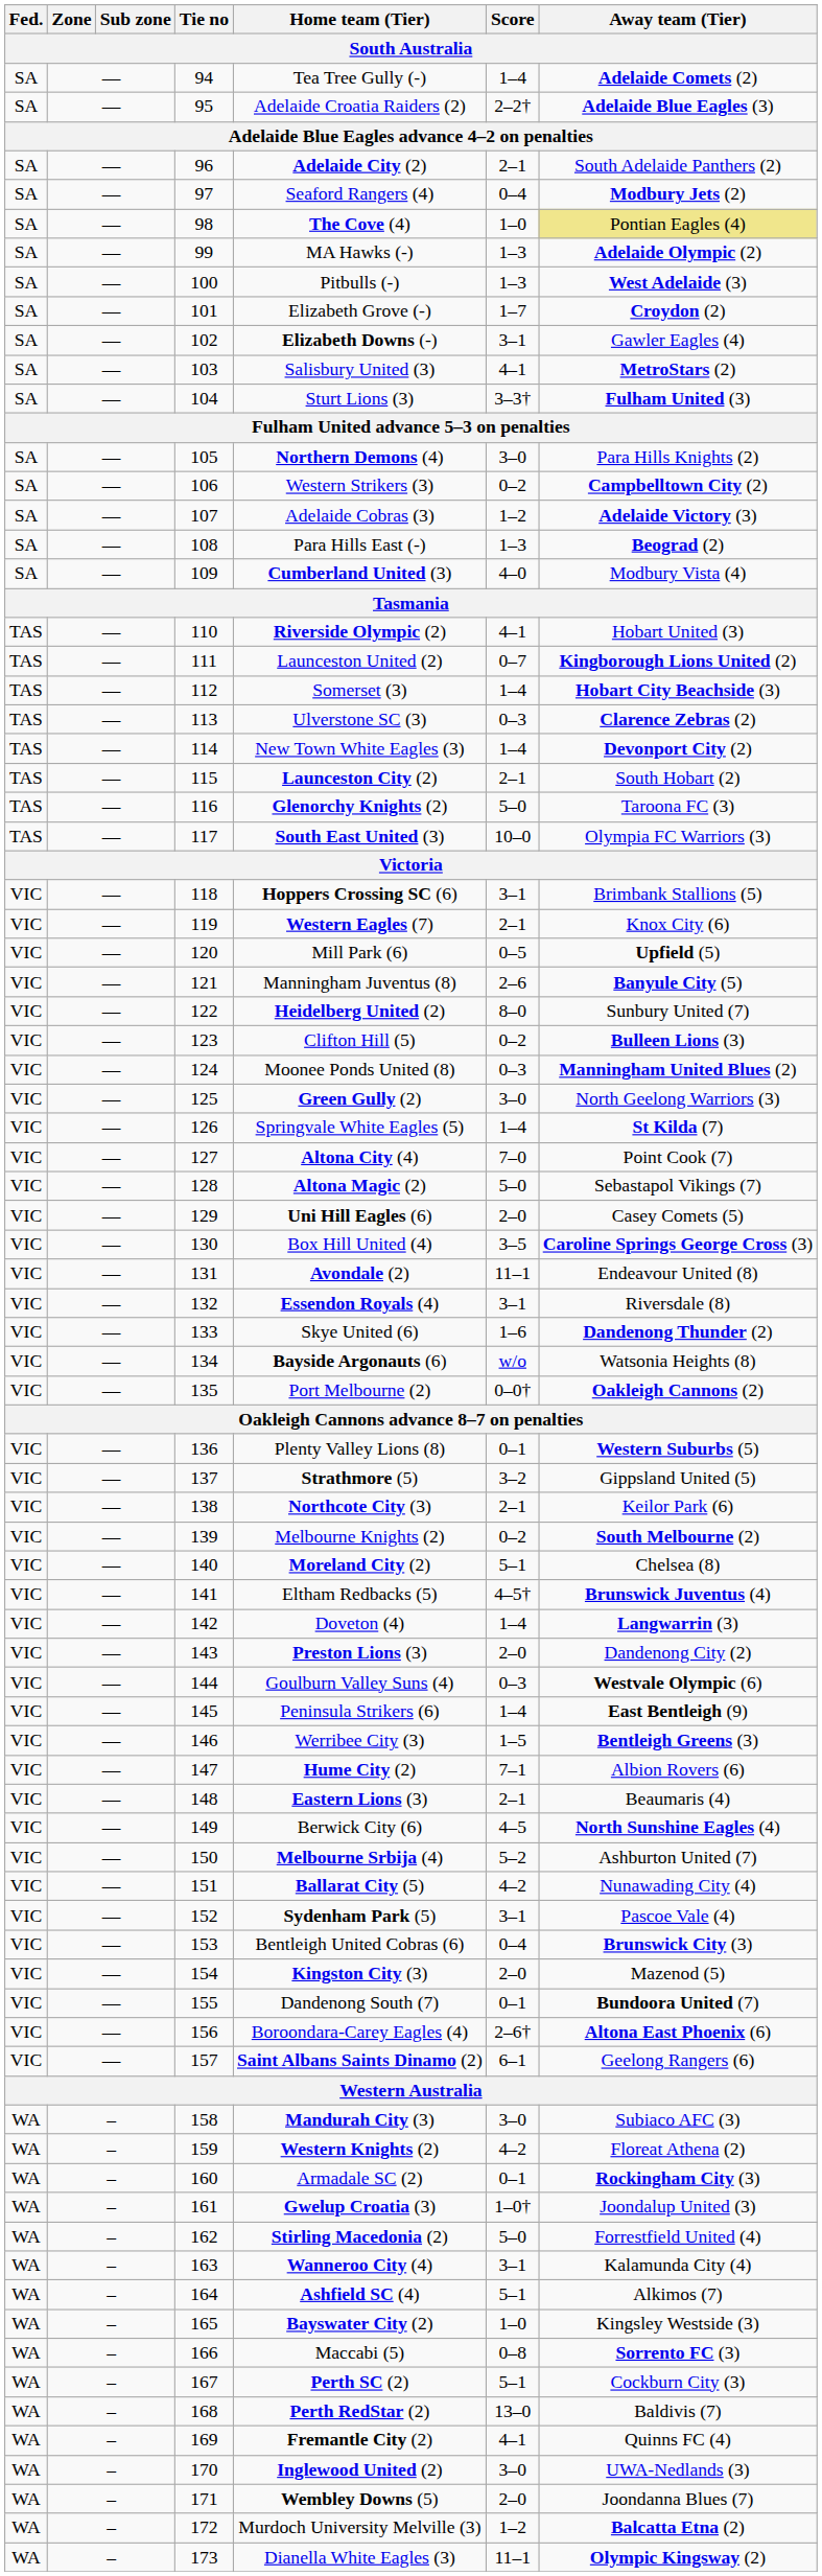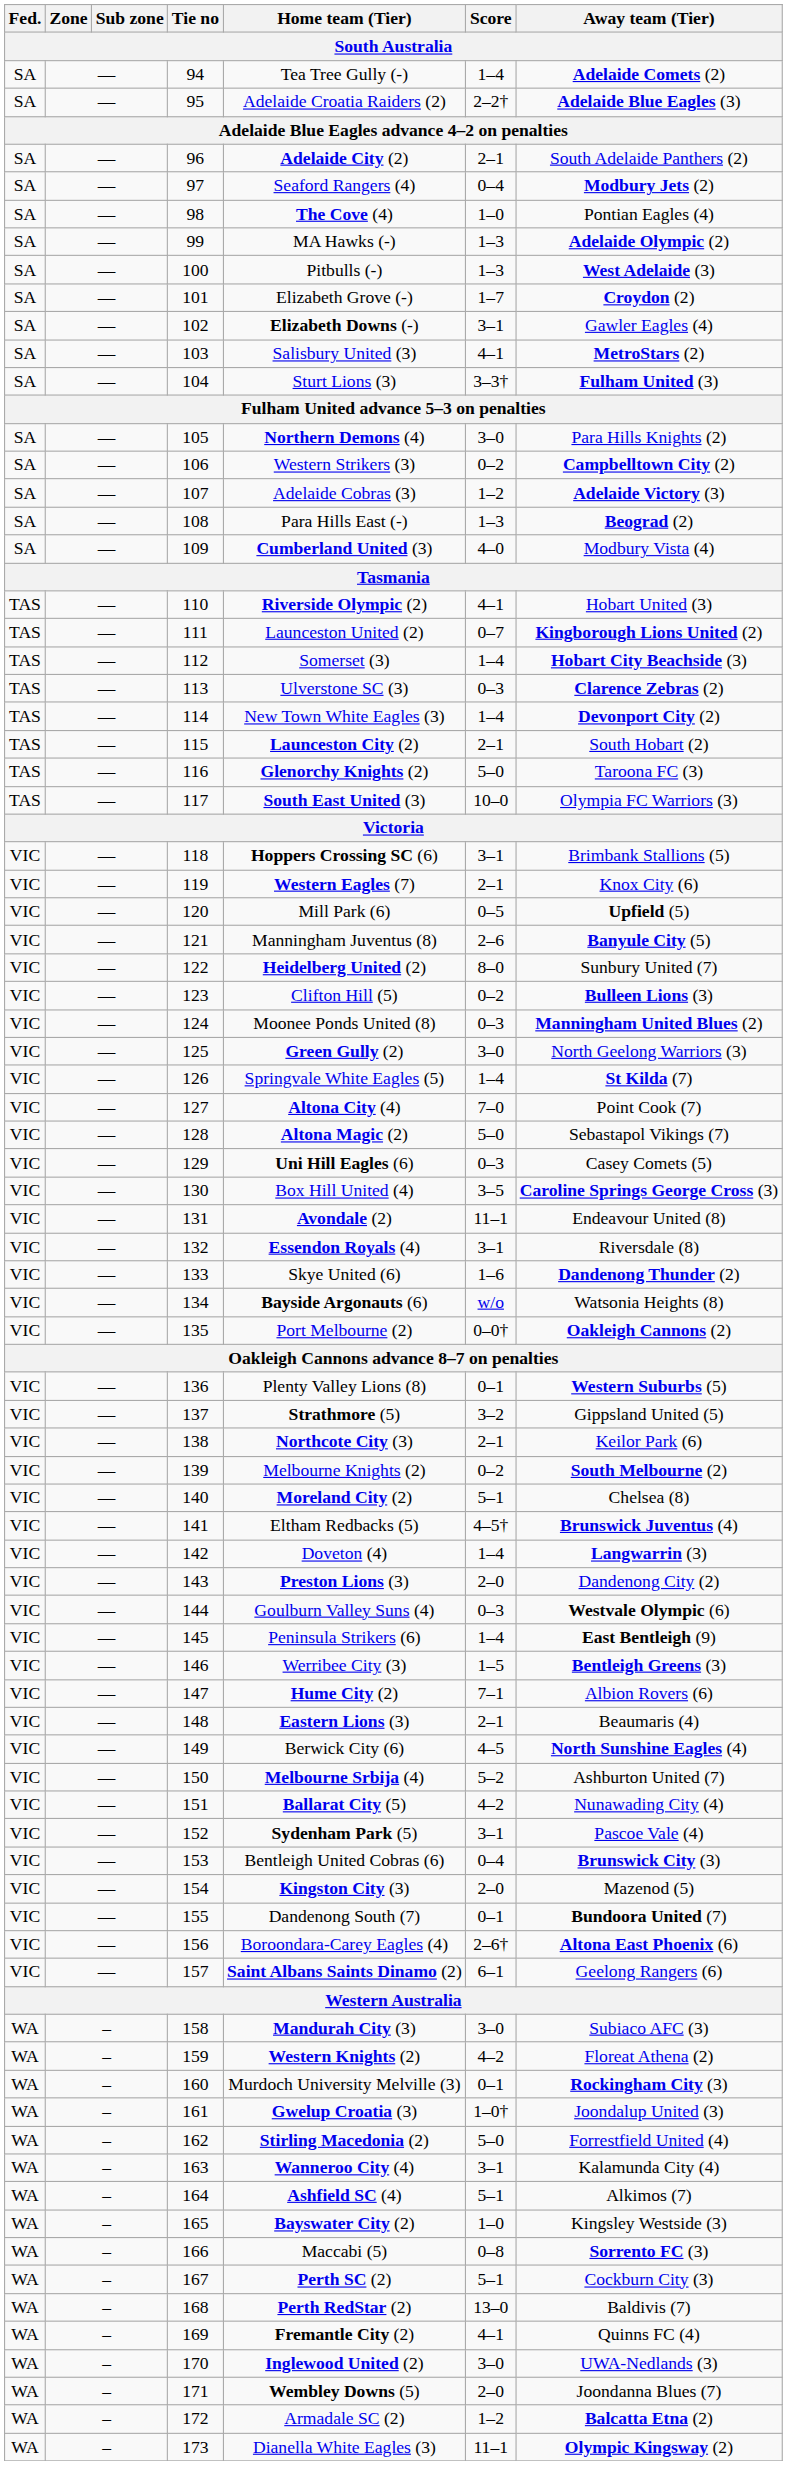 <table class="wikitable" style="text-align:center">
 <tr>
 <th>Fed.</th>
 <th>Zone</th>
 <th>Sub zone</th>
 <th>Tie no</th>
 <th>Home team (Tier)</th>
 <th>Score</th>
 <th>Away team (Tier)</th>
 </tr>
 <tr>
 <th colspan=7><a href='#'>South Australia</a></th>
 </tr>
 <tr>
 <td>SA</td>
 <td colspan=2>—</td>
 <td>94</td>
 <td>Tea Tree Gully (-)</td>
 <td>1–4</td>
 <td><strong><a href='#'>Adelaide Comets</a></strong> (2)</td>
 </tr>
 <tr>
 <td>SA</td>
 <td colspan=2>—</td>
 <td>95</td>
 <td><a href='#'>Adelaide Croatia Raiders</a> (2)</td>
 <td>2–2†</td>
 <td><strong><a href='#'>Adelaide Blue Eagles</a></strong> (3)</td>
 </tr>
 <tr>
 <th colspan=7>Adelaide Blue Eagles advance 4–2 on penalties</th>
 </tr>
 <tr>
 <td>SA</td>
 <td colspan=2>—</td>
 <td>96</td>
 <td><strong><a href='#'>Adelaide City</a></strong> (2)</td>
 <td>2–1</td>
 <td><a href='#'>South Adelaide Panthers</a> (2)</td>
 </tr>
 <tr>
 <td>SA</td>
 <td colspan=2>—</td>
 <td>97</td>
 <td><a href='#'>Seaford Rangers</a> (4)</td>
 <td>0–4</td>
 <td><strong><a href='#'>Modbury Jets</a></strong> (2)</td>
 </tr>
 <tr>
 <td>SA</td>
 <td colspan=2>—</td>
 <td>98</td>
 <td><strong><a href='#'>The Cove</a></strong> (4)</td>
 <td>1–0</td>
-<td style="background: khaki;">Pontian Eagles (4)</td>
+<td>Pontian Eagles (4)</td>
 </tr>
 <tr>
 <td>SA</td>
 <td colspan=2>—</td>
 <td>99</td>
 <td>MA Hawks (-)</td>
 <td>1–3</td>
 <td><strong><a href='#'>Adelaide Olympic</a></strong> (2)</td>
 </tr>
 <tr>
 <td>SA</td>
 <td colspan=2>—</td>
 <td>100</td>
 <td>Pitbulls (-)</td>
 <td>1–3</td>
 <td><strong><a href='#'>West Adelaide</a></strong> (3)</td>
 </tr>
 <tr>
 <td>SA</td>
 <td colspan=2>—</td>
 <td>101</td>
 <td>Elizabeth Grove (-)</td>
 <td>1–7</td>
 <td><strong><a href='#'>Croydon</a></strong> (2)</td>
 </tr>
 <tr>
 <td>SA</td>
 <td colspan=2>—</td>
 <td>102</td>
 <td><strong>Elizabeth Downs</strong> (-)</td>
 <td>3–1</td>
 <td><a href='#'>Gawler Eagles</a> (4)</td>
 </tr>
 <tr>
 <td>SA</td>
 <td colspan=2>—</td>
 <td>103</td>
 <td><a href='#'>Salisbury United</a> (3)</td>
 <td>4–1</td>
 <td><strong><a href='#'>MetroStars</a></strong> (2)</td>
 </tr>
 <tr>
 <td>SA</td>
 <td colspan=2>—</td>
 <td>104</td>
 <td><a href='#'>Sturt Lions</a> (3)</td>
 <td>3–3†</td>
 <td><strong><a href='#'>Fulham United</a></strong> (3)</td>
 </tr>
 <tr>
 <th colspan=7>Fulham United advance 5–3 on penalties</th>
 </tr>
 <tr>
 <td>SA</td>
 <td colspan=2>—</td>
 <td>105</td>
 <td><strong><a href='#'>Northern Demons</a></strong> (4)</td>
 <td>3–0</td>
 <td><a href='#'>Para Hills Knights</a> (2)</td>
 </tr>
 <tr>
 <td>SA</td>
 <td colspan=2>—</td>
 <td>106</td>
 <td><a href='#'>Western Strikers</a> (3)</td>
 <td>0–2</td>
 <td><strong><a href='#'>Campbelltown City</a></strong> (2)</td>
 </tr>
 <tr>
 <td>SA</td>
 <td colspan=2>—</td>
 <td>107</td>
 <td><a href='#'>Adelaide Cobras</a> (3)</td>
 <td>1–2</td>
 <td><strong><a href='#'>Adelaide Victory</a></strong> (3)</td>
 </tr>
 <tr>
 <td>SA</td>
 <td colspan=2>—</td>
 <td>108</td>
 <td>Para Hills East (-)</td>
 <td>1–3</td>
 <td><strong><a href='#'>Beograd</a></strong> (2)</td>
 </tr>
 <tr>
 <td>SA</td>
 <td colspan=2>—</td>
 <td>109</td>
 <td><strong><a href='#'>Cumberland United</a></strong> (3)</td>
 <td>4–0</td>
 <td><a href='#'>Modbury Vista</a> (4)</td>
 </tr>
 <tr>
 <th colspan=7><a href='#'>Tasmania</a></th>
 </tr>
 <tr>
 <td>TAS</td>
 <td colspan=2>—</td>
 <td>110</td>
 <td><strong><a href='#'>Riverside Olympic</a></strong> (2)</td>
 <td>4–1</td>
 <td><a href='#'>Hobart United</a> (3)</td>
 </tr>
 <tr>
 <td>TAS</td>
 <td colspan=2>—</td>
 <td>111</td>
 <td><a href='#'>Launceston United</a> (2)</td>
 <td>0–7</td>
 <td><strong><a href='#'>Kingborough Lions United</a></strong> (2)</td>
 </tr>
 <tr>
 <td>TAS</td>
 <td colspan=2>—</td>
 <td>112</td>
 <td><a href='#'>Somerset</a> (3)</td>
 <td>1–4</td>
 <td><strong><a href='#'>Hobart City Beachside</a></strong> (3)</td>
 </tr>
 <tr>
 <td>TAS</td>
 <td colspan=2>—</td>
 <td>113</td>
 <td><a href='#'>Ulverstone SC</a> (3)</td>
 <td>0–3</td>
 <td><strong><a href='#'>Clarence Zebras</a></strong> (2)</td>
 </tr>
 <tr>
 <td>TAS</td>
 <td colspan=2>—</td>
 <td>114</td>
 <td><a href='#'>New Town White Eagles</a> (3)</td>
 <td>1–4</td>
 <td><strong><a href='#'>Devonport City</a></strong> (2)</td>
 </tr>
 <tr>
 <td>TAS</td>
 <td colspan=2>—</td>
 <td>115</td>
 <td><strong><a href='#'>Launceston City</a></strong> (2)</td>
 <td>2–1</td>
 <td><a href='#'>South Hobart</a> (2)</td>
 </tr>
 <tr>
 <td>TAS</td>
 <td colspan=2>—</td>
 <td>116</td>
 <td><strong><a href='#'>Glenorchy Knights</a></strong> (2)</td>
 <td>5–0</td>
 <td><a href='#'>Taroona FC</a> (3)</td>
 </tr>
 <tr>
 <td>TAS</td>
 <td colspan=2>—</td>
 <td>117</td>
 <td><strong><a href='#'>South East United</a></strong> (3)</td>
 <td>10–0</td>
 <td><a href='#'>Olympia FC Warriors</a> (3)</td>
 </tr>
 <tr>
 <th colspan=7><a href='#'>Victoria</a></th>
 </tr>
 <tr>
 <td>VIC</td>
 <td colspan=2>—</td>
 <td>118</td>
 <td><strong>Hoppers Crossing SC</strong> (6)</td>
 <td>3–1</td>
 <td><a href='#'>Brimbank Stallions</a> (5)</td>
 </tr>
 <tr>
 <td>VIC</td>
 <td colspan=2>—</td>
 <td>119</td>
 <td><strong><a href='#'>Western Eagles</a></strong> (7)</td>
 <td>2–1</td>
 <td><a href='#'>Knox City</a> (6)</td>
 </tr>
 <tr>
 <td>VIC</td>
 <td colspan=2>—</td>
 <td>120</td>
 <td>Mill Park (6)</td>
 <td>0–5</td>
 <td><strong>Upfield</strong> (5)</td>
 </tr>
 <tr>
 <td>VIC</td>
 <td colspan=2>—</td>
 <td>121</td>
 <td>Manningham Juventus (8)</td>
 <td>2–6</td>
 <td><strong><a href='#'>Banyule City</a></strong> (5)</td>
 </tr>
 <tr>
 <td>VIC</td>
 <td colspan=2>—</td>
 <td>122</td>
 <td><strong><a href='#'>Heidelberg United</a></strong> (2)</td>
 <td>8–0</td>
 <td>Sunbury United (7)</td>
 </tr>
 <tr>
 <td>VIC</td>
 <td colspan=2>—</td>
 <td>123</td>
 <td><a href='#'>Clifton Hill</a> (5)</td>
 <td>0–2</td>
 <td><strong><a href='#'>Bulleen Lions</a></strong> (3)</td>
 </tr>
 <tr>
 <td>VIC</td>
 <td colspan=2>—</td>
 <td>124</td>
 <td>Moonee Ponds United (8)</td>
 <td>0–3</td>
 <td><strong><a href='#'>Manningham United Blues</a></strong> (2)</td>
 </tr>
 <tr>
 <td>VIC</td>
 <td colspan=2>—</td>
 <td>125</td>
 <td><strong><a href='#'>Green Gully</a></strong> (2)</td>
 <td>3–0</td>
 <td><a href='#'>North Geelong Warriors</a> (3)</td>
 </tr>
 <tr>
 <td>VIC</td>
 <td colspan=2>—</td>
 <td>126</td>
 <td><a href='#'>Springvale White Eagles</a> (5)</td>
 <td>1–4</td>
 <td><strong><a href='#'>St Kilda</a></strong> (7)</td>
 </tr>
 <tr>
 <td>VIC</td>
 <td colspan=2>—</td>
 <td>127</td>
 <td><strong><a href='#'>Altona City</a></strong> (4)</td>
 <td>7–0</td>
 <td>Point Cook (7)</td>
 </tr>
 <tr>
 <td>VIC</td>
 <td colspan=2>—</td>
 <td>128</td>
 <td><strong><a href='#'>Altona Magic</a></strong> (2)</td>
 <td>5–0</td>
 <td>Sebastapol Vikings (7)</td>
 </tr>
 <tr>
 <td>VIC</td>
 <td colspan=2>—</td>
 <td>129</td>
 <td><strong>Uni Hill Eagles</strong> (6)</td>
-<td>2–0</td>
+<td>0–3</td>
 <td>Casey Comets (5)</td>
 </tr>
 <tr>
 <td>VIC</td>
 <td colspan=2>—</td>
 <td>130</td>
 <td><a href='#'>Box Hill United</a> (4)</td>
 <td>3–5</td>
 <td><strong><a href='#'>Caroline Springs George Cross</a></strong> (3)</td>
 </tr>
 <tr>
 <td>VIC</td>
 <td colspan=2>—</td>
 <td>131</td>
 <td><strong><a href='#'>Avondale</a></strong> (2)</td>
 <td>11–1</td>
 <td>Endeavour United (8)</td>
 </tr>
 <tr>
 <td>VIC</td>
 <td colspan=2>—</td>
 <td>132</td>
 <td><strong><a href='#'>Essendon Royals</a></strong> (4)</td>
 <td>3–1</td>
 <td>Riversdale (8)</td>
 </tr>
 <tr>
 <td>VIC</td>
 <td colspan=2>—</td>
 <td>133</td>
 <td>Skye United (6)</td>
 <td>1–6</td>
 <td><strong><a href='#'>Dandenong Thunder</a></strong> (2)</td>
 </tr>
 <tr>
 <td>VIC</td>
 <td colspan=2>—</td>
 <td>134</td>
 <td><strong>Bayside Argonauts</strong> (6)</td>
 <td><a href='#'>w/o</a></td>
 <td>Watsonia Heights (8)</td>
 </tr>
 <tr>
 <td>VIC</td>
 <td colspan=2>—</td>
 <td>135</td>
 <td><a href='#'>Port Melbourne</a> (2)</td>
 <td>0–0†</td>
 <td><strong><a href='#'>Oakleigh Cannons</a></strong> (2)</td>
 </tr>
 <tr>
 <th colspan=7>Oakleigh Cannons advance 8–7 on penalties</th>
 </tr>
 <tr>
 <td>VIC</td>
 <td colspan=2>—</td>
 <td>136</td>
 <td>Plenty Valley Lions (8)</td>
 <td>0–1</td>
 <td><strong><a href='#'>Western Suburbs</a></strong> (5)</td>
 </tr>
 <tr>
 <td>VIC</td>
 <td colspan=2>—</td>
 <td>137</td>
 <td><strong>Strathmore</strong> (5)</td>
 <td>3–2</td>
 <td>Gippsland United (5)</td>
 </tr>
 <tr>
 <td>VIC</td>
 <td colspan=2>—</td>
 <td>138</td>
 <td><strong><a href='#'>Northcote City</a></strong> (3)</td>
 <td>2–1</td>
 <td><a href='#'>Keilor Park</a> (6)</td>
 </tr>
 <tr>
 <td>VIC</td>
 <td colspan=2>—</td>
 <td>139</td>
 <td><a href='#'>Melbourne Knights</a> (2)</td>
 <td>0–2</td>
 <td><strong><a href='#'>South Melbourne</a></strong> (2)</td>
 </tr>
 <tr>
 <td>VIC</td>
 <td colspan=2>—</td>
 <td>140</td>
 <td><strong><a href='#'>Moreland City</a></strong> (2)</td>
 <td>5–1</td>
 <td>Chelsea (8)</td>
 </tr>
 <tr>
 <td>VIC</td>
 <td colspan=2>—</td>
 <td>141</td>
 <td>Eltham Redbacks (5)</td>
 <td>4–5†</td>
 <td><strong><a href='#'>Brunswick Juventus</a></strong> (4)</td>
 </tr>
 <tr>
 <td>VIC</td>
 <td colspan=2>—</td>
 <td>142</td>
 <td><a href='#'>Doveton</a> (4)</td>
 <td>1–4</td>
 <td><strong><a href='#'>Langwarrin</a></strong> (3)</td>
 </tr>
 <tr>
 <td>VIC</td>
 <td colspan=2>—</td>
 <td>143</td>
 <td><strong><a href='#'>Preston Lions</a></strong> (3)</td>
 <td>2–0</td>
 <td><a href='#'>Dandenong City</a> (2)</td>
 </tr>
 <tr>
 <td>VIC</td>
 <td colspan=2>—</td>
 <td>144</td>
 <td><a href='#'>Goulburn Valley Suns</a> (4)</td>
 <td>0–3</td>
 <td><strong>Westvale Olympic</strong> (6)</td>
 </tr>
 <tr>
 <td>VIC</td>
 <td colspan=2>—</td>
 <td>145</td>
 <td><a href='#'>Peninsula Strikers</a> (6)</td>
 <td>1–4</td>
 <td><strong> East Bentleigh  </strong>(9)</td>
 </tr>
 <tr>
 <td>VIC</td>
 <td colspan=2>—</td>
 <td>146</td>
 <td><a href='#'>Werribee City</a> (3)</td>
 <td>1–5</td>
 <td><strong><a href='#'>Bentleigh Greens</a></strong> (3)</td>
 </tr>
 <tr>
 <td>VIC</td>
 <td colspan=2>—</td>
 <td>147</td>
 <td><strong><a href='#'>Hume City</a></strong> (2)</td>
 <td>7–1</td>
 <td><a href='#'>Albion Rovers</a> (6)</td>
 </tr>
 <tr>
 <td>VIC</td>
 <td colspan=2>—</td>
 <td>148</td>
 <td><strong><a href='#'>Eastern Lions</a></strong> (3)</td>
 <td>2–1</td>
 <td>Beaumaris (4)</td>
 </tr>
 <tr>
 <td>VIC</td>
 <td colspan=2>—</td>
 <td>149</td>
 <td>Berwick City (6)</td>
 <td>4–5</td>
 <td><strong><a href='#'>North Sunshine Eagles</a></strong> (4)</td>
 </tr>
 <tr>
 <td>VIC</td>
 <td colspan=2>—</td>
 <td>150</td>
 <td><strong><a href='#'>Melbourne Srbija</a></strong> (4)</td>
 <td>5–2</td>
 <td>Ashburton United (7)</td>
 </tr>
 <tr>
 <td>VIC</td>
 <td colspan=2>—</td>
 <td>151</td>
 <td><strong><a href='#'>Ballarat City</a></strong> (5)</td>
 <td>4–2</td>
 <td><a href='#'>Nunawading City</a> (4)</td>
 </tr>
 <tr>
 <td>VIC</td>
 <td colspan=2>—</td>
 <td>152</td>
 <td><strong>Sydenham Park</strong> (5)</td>
 <td>3–1</td>
 <td><a href='#'>Pascoe Vale</a> (4)</td>
 </tr>
 <tr>
 <td>VIC</td>
 <td colspan=2>—</td>
 <td>153</td>
 <td>Bentleigh United Cobras (6)</td>
 <td>0–4</td>
 <td><strong><a href='#'>Brunswick City</a></strong> (3)</td>
 </tr>
 <tr>
 <td>VIC</td>
 <td colspan=2>—</td>
 <td>154</td>
 <td><strong><a href='#'>Kingston City</a></strong> (3)</td>
 <td>2–0</td>
 <td>Mazenod (5)</td>
 </tr>
 <tr>
 <td>VIC</td>
 <td colspan=2>—</td>
 <td>155</td>
 <td>Dandenong South (7)</td>
 <td>0–1</td>
 <td><strong>Bundoora United</strong> (7)</td>
 </tr>
 <tr>
 <td>VIC</td>
 <td colspan=2>—</td>
 <td>156</td>
 <td><a href='#'>Boroondara-Carey Eagles</a> (4)</td>
 <td>2–6†</td>
 <td><strong><a href='#'>Altona East Phoenix</a></strong> (6)</td>
 </tr>
 <tr>
 <td>VIC</td>
 <td colspan=2>—</td>
 <td>157</td>
 <td><strong><a href='#'>Saint Albans Saints Dinamo</a></strong> (2)</td>
 <td>6–1</td>
 <td><a href='#'>Geelong Rangers</a> (6)</td>
 </tr>
 <tr>
 <th colspan=7><a href='#'>Western Australia</a></th>
 </tr>
 <tr>
 <td>WA</td>
 <td colspan=2>–</td>
 <td>158</td>
 <td><strong><a href='#'>Mandurah City</a></strong> (3)</td>
 <td>3–0</td>
 <td><a href='#'>Subiaco AFC</a> (3)</td>
 </tr>
 <tr>
 <td>WA</td>
 <td colspan=2>–</td>
 <td>159</td>
 <td><strong><a href='#'>Western Knights</a></strong> (2)</td>
 <td>4–2</td>
 <td><a href='#'>Floreat Athena</a> (2)</td>
 </tr>
 <tr>
 <td>WA</td>
 <td colspan=2>–</td>
 <td>160</td>
-<td><a href='#'>Armadale SC</a> (2)</td>
+<td>Murdoch University Melville (3)</td>
 <td>0–1</td>
 <td><strong><a href='#'>Rockingham City</a></strong> (3)</td>
 </tr>
 <tr>
 <td>WA</td>
 <td colspan=2>–</td>
 <td>161</td>
 <td><strong><a href='#'>Gwelup Croatia</a></strong> (3)</td>
 <td>1–0†</td>
 <td><a href='#'>Joondalup United</a> (3)</td>
 </tr>
 <tr>
 <td>WA</td>
 <td colspan=2>–</td>
 <td>162</td>
 <td><strong><a href='#'>Stirling Macedonia</a></strong> (2)</td>
 <td>5–0</td>
 <td><a href='#'>Forrestfield United</a> (4)</td>
 </tr>
 <tr>
 <td>WA</td>
 <td colspan=2>–</td>
 <td>163</td>
 <td><strong><a href='#'>Wanneroo City</a></strong> (4)</td>
 <td>3–1</td>
 <td>Kalamunda City (4)</td>
 </tr>
 <tr>
 <td>WA</td>
 <td colspan=2>–</td>
 <td>164</td>
 <td><strong><a href='#'>Ashfield SC</a></strong> (4)</td>
 <td>5–1</td>
 <td>Alkimos (7)</td>
 </tr>
 <tr>
 <td>WA</td>
 <td colspan=2>–</td>
 <td>165</td>
 <td><strong><a href='#'>Bayswater City</a></strong> (2)</td>
 <td>1–0</td>
 <td>Kingsley Westside (3)</td>
 </tr>
 <tr>
 <td>WA</td>
 <td colspan=2>–</td>
 <td>166</td>
 <td>Maccabi (5)</td>
 <td>0–8</td>
 <td><strong><a href='#'>Sorrento FC</a></strong> (3)</td>
 </tr>
 <tr>
 <td>WA</td>
 <td colspan=2>–</td>
 <td>167</td>
 <td><strong><a href='#'>Perth SC</a></strong> (2)</td>
 <td>5–1</td>
 <td><a href='#'>Cockburn City</a> (3)</td>
 </tr>
 <tr>
 <td>WA</td>
 <td colspan=2>–</td>
 <td>168</td>
 <td><strong><a href='#'>Perth RedStar</a></strong> (2)</td>
 <td>13–0</td>
 <td>Baldivis (7)</td>
 </tr>
 <tr>
 <td>WA</td>
 <td colspan=2>–</td>
 <td>169</td>
 <td><strong>Fremantle City</strong> (2)</td>
 <td>4–1</td>
 <td>Quinns FC (4)</td>
 </tr>
 <tr>
 <td>WA</td>
 <td colspan=2>–</td>
 <td>170</td>
 <td><strong><a href='#'>Inglewood United</a></strong> (2)</td>
 <td>3–0</td>
 <td><a href='#'>UWA-Nedlands</a> (3)</td>
 </tr>
 <tr>
 <td>WA</td>
 <td colspan=2>–</td>
 <td>171</td>
 <td><strong>Wembley Downs</strong> (5)</td>
 <td>2–0</td>
 <td>Joondanna Blues (7)</td>
 </tr>
 <tr>
 <td>WA</td>
 <td colspan=2>–</td>
 <td>172</td>
-<td>Murdoch University Melville (3)</td>
+<td><a href='#'>Armadale SC</a> (2)</td>
 <td>1–2</td>
 <td><strong><a href='#'>Balcatta Etna</a></strong> (2)</td>
 </tr>
 <tr>
 <td>WA</td>
 <td colspan=2>–</td>
 <td>173</td>
 <td><a href='#'>Dianella White Eagles</a> (3)</td>
 <td>11–1</td>
 <td><strong><a href='#'>Olympic Kingsway</a></strong> (2)</td>
 </tr>
 </table>
